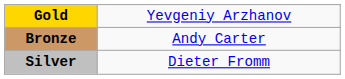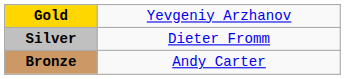 <table class="wikitable" style="text-align:center; " width="35%">
 <tr>
 <td bgcolor="gold"><strong>Gold</strong></td>
 <td><a href='#'>Yevgeniy Arzhanov</a><br>  <small><em></em></small></td>
 </tr>
 <tr>
+<td bgcolor="silver"><strong>Silver</strong></td>
+<td><a href='#'>Dieter Fromm</a><br>  <small><em></em></small></td>
+</tr>
+<tr>
 <td bgcolor="CC9966"><strong>Bronze</strong></td>
 <td><a href='#'>Andy Carter</a><br>  <small><em></em></small></td>
 </tr>
-<tr>
-<td bgcolor="silver"><strong>Silver</strong></td>
-<td><a href='#'>Dieter Fromm</a><br>  <small><em></em></small></td>
-</tr>
 </table>
